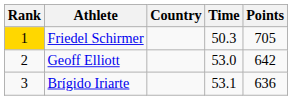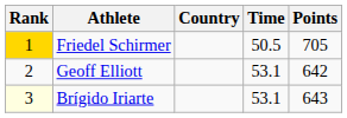 <table class="wikitable sortable" style="text-align:center">
 <tr>
 <th>Rank</th>
 <th>Athlete</th>
 <th>Country</th>
 <th>Time</th>
 <th>Points</th>
 </tr>
 <tr>
 <td style="background: gold;">1</td>
 <td align=left><a href='#'>Friedel Schirmer</a></td>
 <td align=left></td>
-<td>50.3</td>
+<td>50.5</td>
 <td>705</td>
 </tr>
 <tr>
 <td>2</td>
 <td align=left><a href='#'>Geoff Elliott</a></td>
 <td align=left></td>
-<td>53.0</td>
+<td>53.1</td>
 <td>642</td>
 </tr>
 <tr>
-<td>3</td>
+<td style="background: lightyellow;">3</td>
 <td align=left><a href='#'>Brígido Iriarte</a></td>
 <td align=left></td>
 <td>53.1</td>
-<td>636</td>
+<td>643</td>
 </tr>
 </table>
